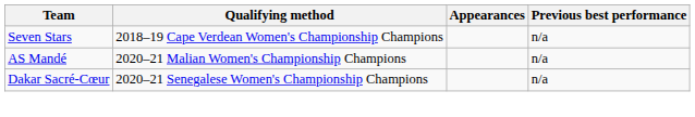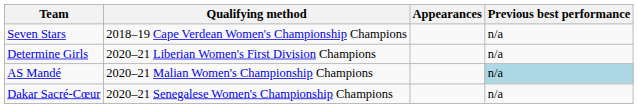 <table class="wikitable sortable" style="text-align: left;">
 <tr>
 <th>Team</th>
 <th>Qualifying method</th>
 <th>Appearances</th>
 <th>Previous best performance</th>
 </tr>
 <tr>
 <td> <a href='#'>Seven Stars</a></td>
 <td>2018–19 <a href='#'>Cape Verdean Women's Championship</a> Champions</td>
 <td></td>
 <td>n/a</td>
 </tr>
 <tr>
+<td> <a href='#'>Determine Girls</a></td>
+<td>2020–21 <a href='#'>Liberian Women's First Division</a> Champions</td>
+<td></td>
+<td>n/a</td>
+</tr>
+<tr>
 <td> <a href='#'>AS Mandé</a></td>
 <td>2020–21 <a href='#'>Malian Women's Championship</a> Champions</td>
 <td></td>
-<td>n/a</td>
+<td style="background: lightblue;">n/a</td>
 </tr>
 <tr>
 <td> <a href='#'>Dakar Sacré-Cœur</a></td>
 <td>2020–21 <a href='#'>Senegalese Women's Championship</a> Champions</td>
 <td></td>
 <td>n/a</td>
 </tr>
 </table>
